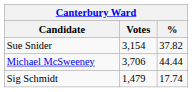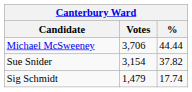 <table class="wikitable">
 <tr>
 <th colspan="3"><a href='#'>Canterbury Ward</a></th>
 </tr>
 <tr>
 <th style="width: 170px">Candidate</th>
 <th style="width: 50px">Votes</th>
 <th style="width: 40px">%</th>
 </tr>
 <tr>
+<td><a href='#'>Michael McSweeney</a></td>
+<td>3,706</td>
+<td>44.44</td>
+</tr>
+<tr>
 <td>Sue Snider</td>
 <td>3,154</td>
 <td>37.82</td>
-</tr>
-<tr>
-<td><a href='#'>Michael McSweeney</a></td>
-<td>3,706</td>
-<td>44.44</td>
 </tr>
 <tr>
 <td>Sig Schmidt</td>
 <td>1,479</td>
 <td>17.74</td>
 </tr>
 </table>
